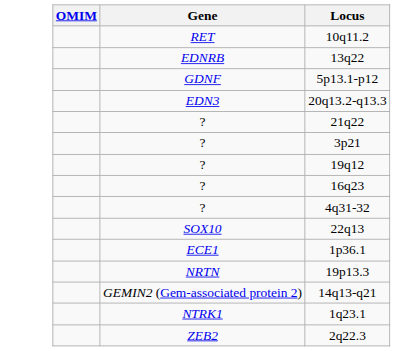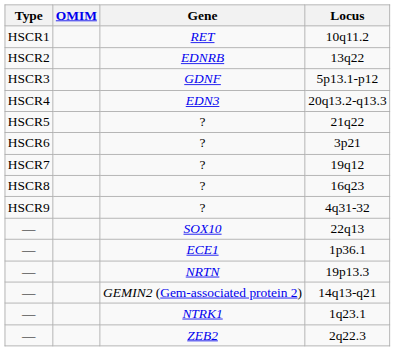 <table class="wikitable" style = "float: right; margin-left:15px; text-align:center">
 <tr>
+<th>Type</th>
 <th><a href='#'>OMIM</a></th>
 <th>Gene</th>
 <th>Locus</th>
 </tr>
 <tr>
+<td>HSCR1</td>
 <td></td>
 <td><a href='#'><em>RET</em></a></td>
 <td>10q11.2</td>
 </tr>
 <tr>
+<td>HSCR2</td>
 <td></td>
 <td><em><a href='#'>EDNRB</a></em></td>
 <td>13q22</td>
 </tr>
 <tr>
+<td>HSCR3</td>
 <td></td>
 <td><em><a href='#'>GDNF</a></em></td>
 <td>5p13.1-p12</td>
 </tr>
 <tr>
+<td>HSCR4</td>
 <td></td>
 <td><em><a href='#'>EDN3</a></em></td>
 <td>20q13.2-q13.3</td>
 </tr>
 <tr>
+<td>HSCR5</td>
 <td></td>
 <td>?</td>
 <td>21q22</td>
 </tr>
 <tr>
+<td>HSCR6</td>
 <td></td>
 <td>?</td>
 <td>3p21</td>
 </tr>
 <tr>
+<td>HSCR7</td>
 <td></td>
 <td>?</td>
 <td>19q12</td>
 </tr>
 <tr>
+<td>HSCR8</td>
 <td></td>
 <td>?</td>
 <td>16q23</td>
 </tr>
 <tr>
+<td>HSCR9</td>
 <td></td>
 <td>?</td>
 <td>4q31-32</td>
 </tr>
 <tr>
+<td>—</td>
 <td></td>
 <td><em><a href='#'>SOX10</a></em></td>
 <td>22q13</td>
 </tr>
 <tr>
+<td>—</td>
 <td></td>
 <td><a href='#'><em>ECE1</em></a></td>
 <td>1p36.1</td>
 </tr>
 <tr>
+<td>—</td>
 <td></td>
 <td><em><a href='#'>NRTN</a></em></td>
 <td>19p13.3</td>
 </tr>
 <tr>
+<td>—</td>
 <td></td>
 <td><em>GEMIN2</em> (<a href='#'>Gem-associated protein 2</a>)</td>
 <td>14q13-q21</td>
 </tr>
 <tr>
+<td>—</td>
 <td></td>
 <td><em><a href='#'>NTRK1</a></em></td>
 <td>1q23.1</td>
 </tr>
 <tr>
+<td>—</td>
 <td></td>
 <td><em><a href='#'>ZEB2</a></em></td>
 <td>2q22.3</td>
 </tr>
 </table>
